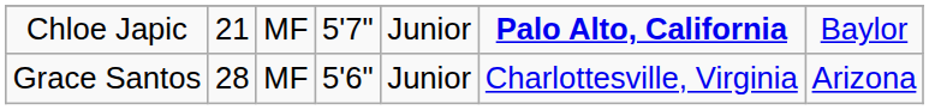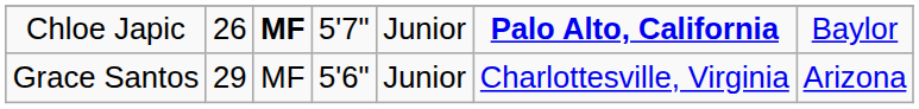 <table class="wikitable sortable" style="text-align:center;" border="1">
 <tr align=center>
 </tr>
 <tr>
 <td>Chloe Japic</td>
-<td>21</td>
-<td>MF</td>
+<td>26</td>
+<td><strong>MF</strong></td>
 <td>5'7"</td>
 <td>Junior</td>
 <td><strong><a href='#'>Palo Alto, California</a></strong></td>
 <td><a href='#'>Baylor</a></td>
 </tr>
 <tr>
 <td>Grace Santos</td>
-<td>28</td>
+<td>29</td>
 <td>MF</td>
 <td>5'6"</td>
 <td>Junior</td>
 <td><a href='#'>Charlottesville, Virginia</a></td>
 <td><a href='#'>Arizona</a></td>
 </tr>
 </table>
